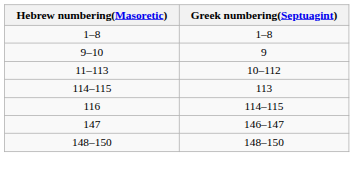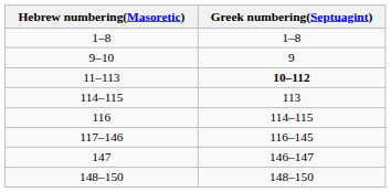 <table class="wikitable" style="text-align:center; float:right;margin-left:1.0em;">
 <tr style="vertical-align:top;">
 <th style="line-height:1.25em;padding:0.25em 1.0em;">Hebrew numbering(<a href='#'>Masoretic</a>)</th>
 <th style="line-height:1.25em;padding:0.25em 1.0em;">Greek numbering(<a href='#'>Septuagint</a>)</th>
 </tr>
 <tr>
 <td>1–8</td>
 <td>1–8</td>
 </tr>
 <tr>
 <td>9–10</td>
 <td>9</td>
 </tr>
 <tr>
 <td>11–113</td>
-<td>10–112</td>
+<td><strong>10–112</strong></td>
 </tr>
 <tr>
 <td>114–115</td>
 <td>113</td>
 </tr>
 <tr>
 <td>116</td>
 <td>114–115</td>
 </tr>
 <tr>
+<td>117–146</td>
+<td>116–145</td>
+</tr>
+<tr>
 <td>147</td>
 <td>146–147</td>
 </tr>
 <tr>
 <td>148–150</td>
 <td>148–150</td>
 </tr>
 </table>
